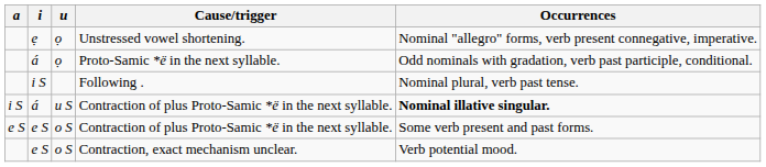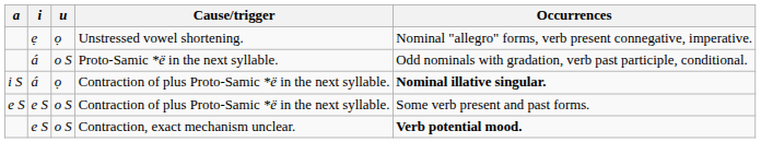 <table class="wikitable">
 <tr>
 <th><em>a</em> </th>
 <th><em>i</em> </th>
 <th><em>u</em> </th>
 <th>Cause/trigger</th>
 <th>Occurrences</th>
 </tr>
 <tr>
 <td></td>
 <td><em>ẹ</em> </td>
 <td><em>ọ</em> </td>
 <td>Unstressed vowel shortening.</td>
 <td>Nominal "allegro" forms, verb present connegative, imperative.</td>
 </tr>
 <tr>
 <td></td>
 <td><em>á</em> </td>
-<td><em>ọ</em> </td>
+<td><em>o</em>  <em>S</em></td>
 <td>Proto-Samic <em>*ë</em> in the next syllable.</td>
 <td>Odd nominals with gradation, verb past participle, conditional.</td>
 </tr>
 <tr>
-<td></td>
-<td><em>i</em>  <em>S</em></td>
-<td></td>
-<td>Following .</td>
-<td>Nominal plural, verb past tense.</td>
-</tr>
-<tr>
 <td><em>i</em>  <em>S</em></td>
 <td><em>á</em> </td>
-<td><em>u</em>  <em>S</em></td>
+<td><em>ọ</em> </td>
 <td>Contraction of  plus Proto-Samic <em>*ë</em> in the next syllable.</td>
 <td><strong>Nominal illative singular.</strong></td>
 </tr>
 <tr>
 <td><em>e</em>  <em>S</em></td>
 <td><em>e</em>  <em>S</em></td>
 <td><em>o</em>  <em>S</em></td>
 <td>Contraction of  plus Proto-Samic <em>*ë</em> in the next syllable.</td>
 <td>Some verb present and past forms.</td>
 </tr>
 <tr>
 <td></td>
 <td><em>e</em>  <em>S</em></td>
 <td><em>o</em>  <em>S</em></td>
 <td>Contraction, exact mechanism unclear.</td>
-<td>Verb potential mood.</td>
+<td><strong>Verb potential mood.</strong></td>
 </tr>
 </table>
